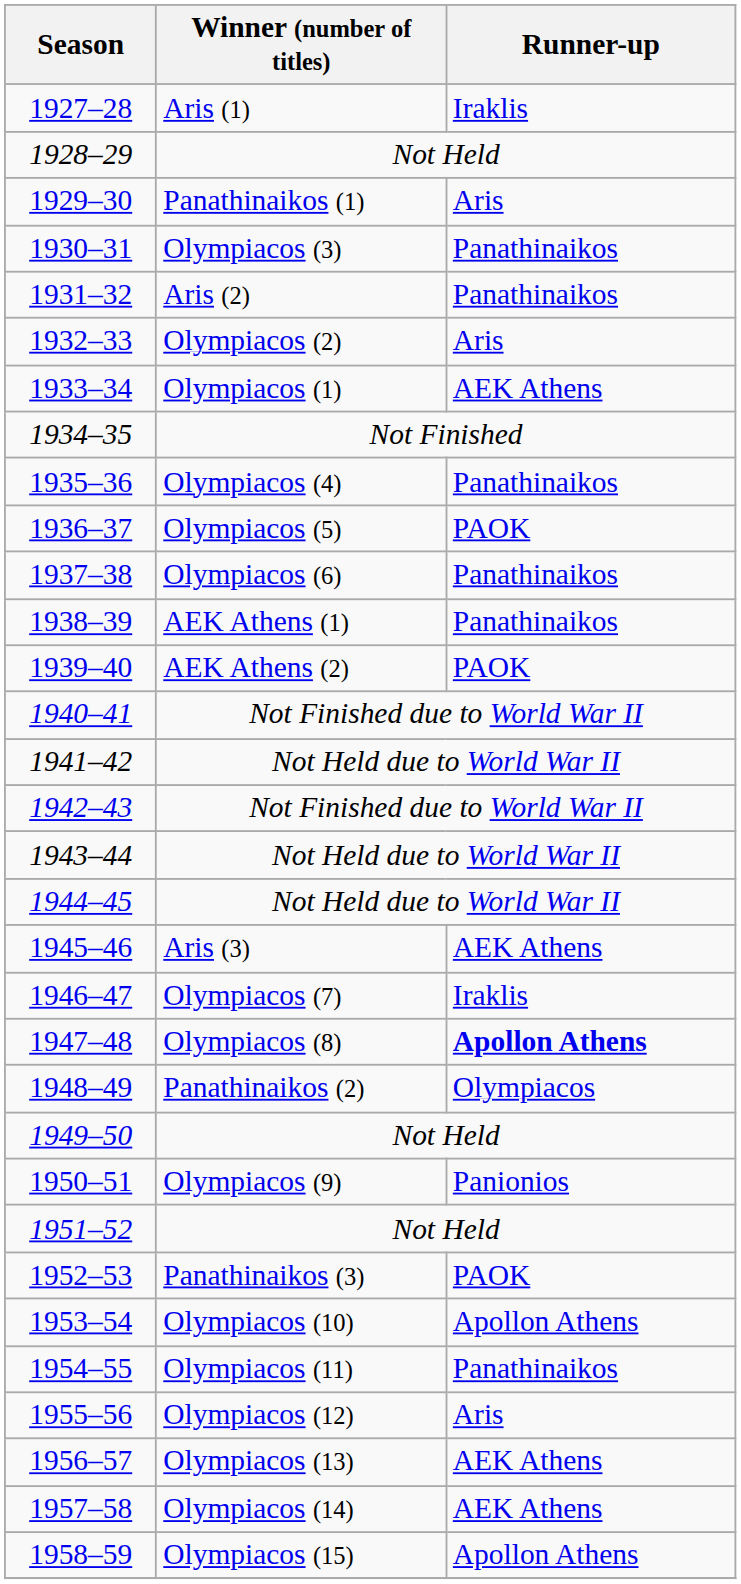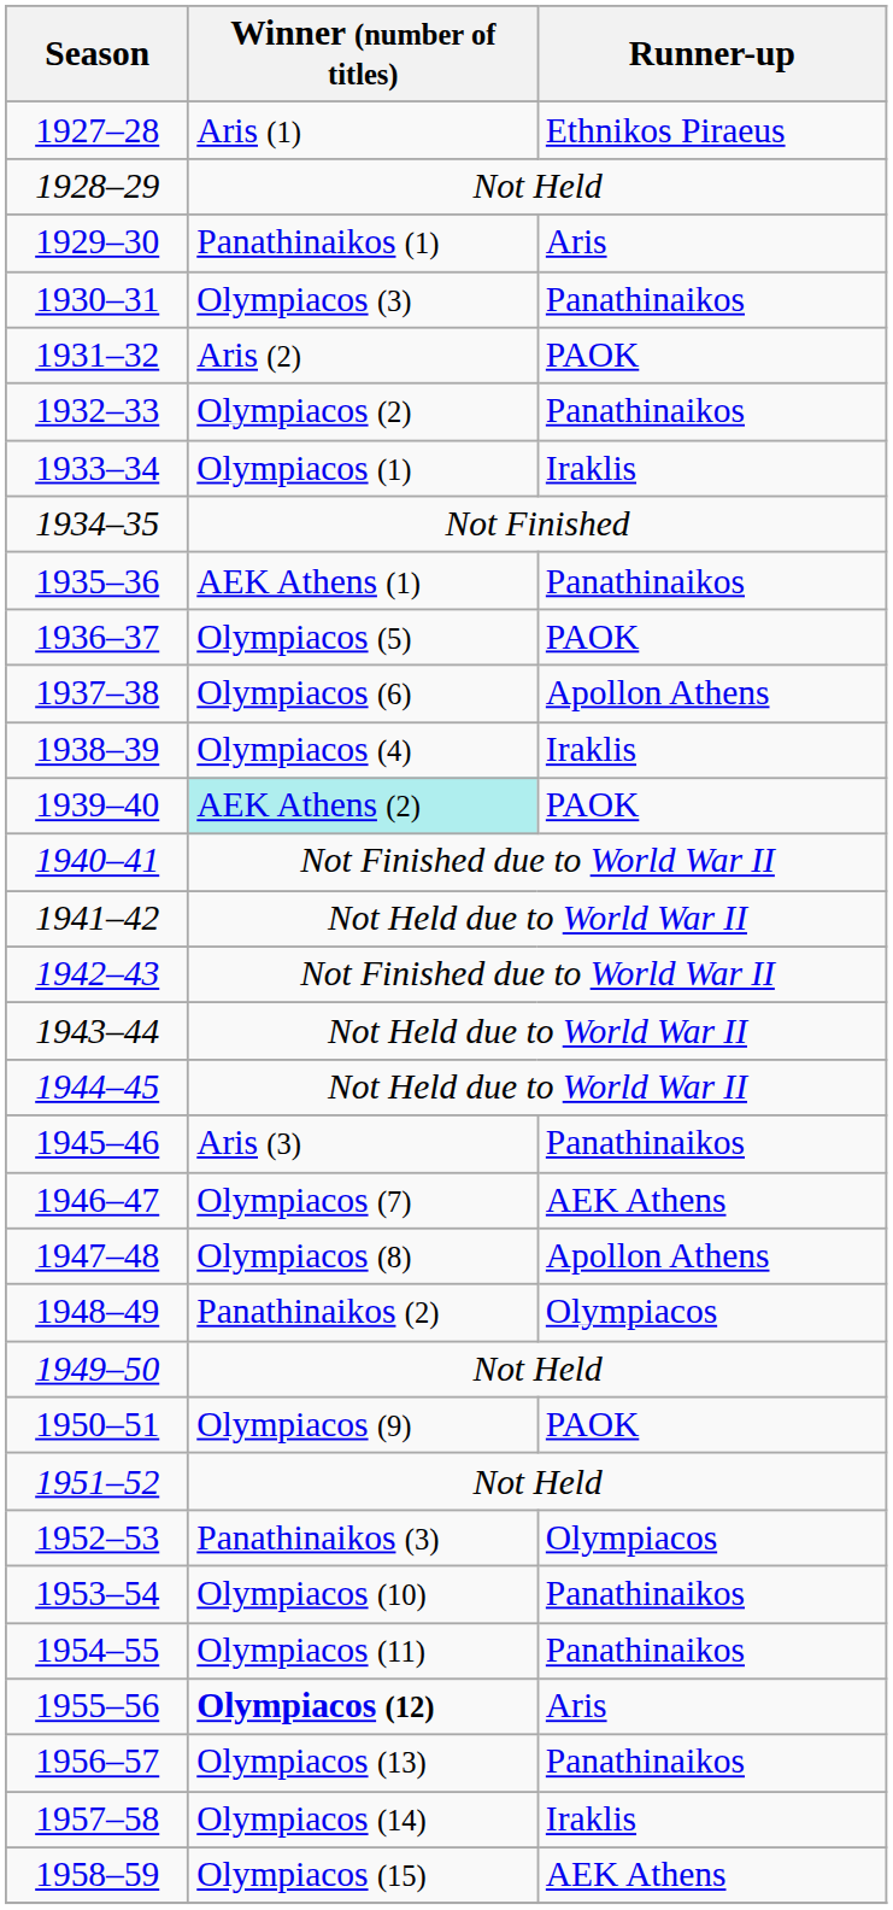 <table class="wikitable">
 <tr>
 <th width=75px>Season </th>
 <th width=150px>Winner <small>(number of titles)</small></th>
 <th width=150px>Runner-up</th>
 </tr>
 <tr>
 <td align=center><a href='#'>1927–28</a></td>
 <td><a href='#'>Aris</a> <small>(1)</small></td>
-<td><a href='#'>Iraklis</a></td>
+<td><a href='#'>Ethnikos Piraeus</a></td>
 </tr>
 <tr>
 <td align=center><em>1928–29</em></td>
 <td colspan=2 align=center><em>Not Held</em></td>
 </tr>
 <tr>
 <td align=center><a href='#'>1929–30</a></td>
 <td><a href='#'>Panathinaikos</a> <small>(1)</small></td>
 <td><a href='#'>Aris</a></td>
 </tr>
 <tr>
 <td align=center><a href='#'>1930–31</a></td>
 <td><a href='#'>Olympiacos</a> <small>(3)</small></td>
 <td><a href='#'>Panathinaikos</a></td>
 </tr>
 <tr>
 <td align=center><a href='#'>1931–32</a></td>
 <td><a href='#'>Aris</a> <small>(2)</small></td>
-<td><a href='#'>Panathinaikos</a></td>
+<td><a href='#'>PAOK</a></td>
 </tr>
 <tr>
 <td align=center><a href='#'>1932–33</a></td>
 <td><a href='#'>Olympiacos</a> <small>(2)</small></td>
-<td><a href='#'>Aris</a></td>
+<td><a href='#'>Panathinaikos</a></td>
 </tr>
 <tr>
 <td align=center><a href='#'>1933–34</a></td>
 <td><a href='#'>Olympiacos</a> <small>(1)</small></td>
-<td><a href='#'>AEK Athens</a></td>
+<td><a href='#'>Iraklis</a></td>
 </tr>
 <tr>
 <td align=center><em>1934–35</em></td>
 <td colspan=2 style="text-align:center;"><em>Not Finished</em></td>
 </tr>
 <tr>
 <td align=center><a href='#'>1935–36</a></td>
-<td><a href='#'>Olympiacos</a> <small>(4)</small></td>
+<td><a href='#'>AEK Athens</a> <small>(1)</small></td>
 <td><a href='#'>Panathinaikos</a></td>
 </tr>
 <tr>
 <td align=center><a href='#'>1936–37</a></td>
 <td><a href='#'>Olympiacos</a> <small>(5)</small></td>
 <td><a href='#'>PAOK</a></td>
 </tr>
 <tr>
 <td align=center><a href='#'>1937–38</a></td>
 <td><a href='#'>Olympiacos</a> <small>(6)</small></td>
-<td><a href='#'>Panathinaikos</a></td>
+<td><a href='#'>Apollon Athens</a></td>
 </tr>
 <tr>
 <td align=center><a href='#'>1938–39</a></td>
-<td><a href='#'>AEK Athens</a> <small>(1)</small></td>
-<td><a href='#'>Panathinaikos</a></td>
+<td><a href='#'>Olympiacos</a> <small>(4)</small></td>
+<td><a href='#'>Iraklis</a></td>
 </tr>
 <tr>
 <td align=center><a href='#'>1939–40</a></td>
-<td><a href='#'>AEK Athens</a> <small>(2)</small></td>
+<td style="background: paleturquoise;"><a href='#'>AEK Athens</a> <small>(2)</small></td>
 <td><a href='#'>PAOK</a></td>
 </tr>
 <tr>
 <td align=center><em><a href='#'>1940–41</a></em></td>
 <td colspan=2 style="text-align:center;"><em>Not Finished due to <a href='#'>World War II</a></em></td>
 </tr>
 <tr>
 <td align=center><em>1941–42</em></td>
 <td colspan=2 style="text-align:center;"><em>Not Held due to <a href='#'>World War II</a></em></td>
 </tr>
 <tr>
 <td align=center><em><a href='#'>1942–43</a></em></td>
 <td colspan=2 style="text-align:center;"><em>Not Finished due to <a href='#'>World War II</a></em></td>
 </tr>
 <tr>
 <td align=center><em>1943–44</em></td>
 <td colspan=2 style="text-align:center;"><em>Not Held due to <a href='#'>World War II</a></em></td>
 </tr>
 <tr>
 <td align=center><em><a href='#'>1944–45</a></em></td>
 <td colspan=2 style="text-align:center;"><em>Not Held due to <a href='#'>World War II</a></em></td>
 </tr>
 <tr>
 <td align=center><a href='#'>1945–46</a></td>
 <td><a href='#'>Aris</a> <small>(3)</small></td>
-<td><a href='#'>AEK Athens</a></td>
+<td><a href='#'>Panathinaikos</a></td>
 </tr>
 <tr>
 <td align=center><a href='#'>1946–47</a></td>
 <td><a href='#'>Olympiacos</a> <small>(7)</small></td>
-<td><a href='#'>Iraklis</a></td>
+<td><a href='#'>AEK Athens</a></td>
 </tr>
 <tr>
 <td align=center><a href='#'>1947–48</a></td>
 <td><a href='#'>Olympiacos</a> <small>(8)</small></td>
-<td><strong><a href='#'>Apollon Athens</a></strong></td>
+<td><a href='#'>Apollon Athens</a></td>
 </tr>
 <tr>
 <td align=center><a href='#'>1948–49</a></td>
 <td><a href='#'>Panathinaikos</a> <small>(2)</small></td>
 <td><a href='#'>Olympiacos</a></td>
 </tr>
 <tr>
 <td align=center><em><a href='#'>1949–50</a></em></td>
 <td colspan=2 style="text-align:center;"><em>Not Held</em></td>
 </tr>
 <tr>
 <td align=center><a href='#'>1950–51</a></td>
 <td><a href='#'>Olympiacos</a> <small>(9)</small></td>
-<td><a href='#'>Panionios</a></td>
+<td><a href='#'>PAOK</a></td>
 </tr>
 <tr>
 <td align=center><em><a href='#'>1951–52</a></em></td>
 <td colspan=2 style="text-align:center;"><em>Not Held</em></td>
 </tr>
 <tr>
 <td align=center><a href='#'>1952–53</a></td>
 <td><a href='#'>Panathinaikos</a> <small>(3)</small></td>
-<td><a href='#'>PAOK</a></td>
+<td><a href='#'>Olympiacos</a></td>
 </tr>
 <tr>
 <td align=center><a href='#'>1953–54</a></td>
 <td><a href='#'>Olympiacos</a> <small>(10)</small></td>
-<td><a href='#'>Apollon Athens</a></td>
+<td><a href='#'>Panathinaikos</a></td>
 </tr>
 <tr>
 <td align=center><a href='#'>1954–55</a></td>
 <td><a href='#'>Olympiacos</a> <small>(11)</small></td>
 <td><a href='#'>Panathinaikos</a></td>
 </tr>
 <tr>
 <td align=center><a href='#'>1955–56</a></td>
-<td><a href='#'>Olympiacos</a> <small>(12)</small></td>
+<td><strong><a href='#'>Olympiacos</a> <small>(12)</small></strong></td>
 <td><a href='#'>Aris</a></td>
 </tr>
 <tr>
 <td align=center><a href='#'>1956–57</a></td>
 <td><a href='#'>Olympiacos</a> <small>(13)</small></td>
-<td><a href='#'>AEK Athens</a></td>
+<td><a href='#'>Panathinaikos</a></td>
 </tr>
 <tr>
 <td align=center><a href='#'>1957–58</a></td>
 <td><a href='#'>Olympiacos</a> <small>(14)</small></td>
-<td><a href='#'>AEK Athens</a></td>
+<td><a href='#'>Iraklis</a></td>
 </tr>
 <tr>
 <td align=center><a href='#'>1958–59</a></td>
 <td><a href='#'>Olympiacos</a> <small>(15)</small></td>
-<td><a href='#'>Apollon Athens</a></td>
+<td><a href='#'>AEK Athens</a></td>
 </tr>
 <tr>
 </tr>
 </table>
